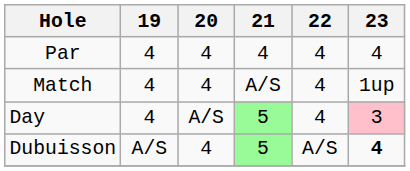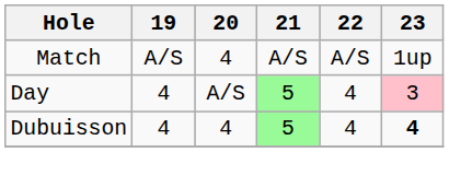 <table class="wikitable" style="text-align:center">
 <tr>
 <th>Hole</th>
 <th> 19 </th>
 <th> 20 </th>
 <th> 21 </th>
 <th> 22 </th>
 <th> 23 </th>
 </tr>
 <tr>
-<td>Par</td>
-<td>4</td>
-<td>4</td>
-<td>4</td>
-<td>4</td>
-<td>4</td>
-</tr>
-<tr>
 <td>Match</td>
-<td>4</td>
+<td>A/S</td>
 <td>4</td>
 <td>A/S</td>
-<td>4</td>
+<td>A/S</td>
 <td>1up</td>
 </tr>
 <tr>
 <td align=left> Day</td>
 <td>4</td>
 <td>A/S</td>
 <td style="background: PaleGreen;">5</td>
 <td>4</td>
 <td style="background: Pink;">3</td>
 </tr>
 <tr>
 <td align=left> Dubuisson</td>
-<td>A/S</td>
+<td>4</td>
 <td>4</td>
 <td style="background: PaleGreen;">5</td>
-<td>A/S</td>
+<td>4</td>
 <td><strong>4</strong></td>
 </tr>
 <tr>
 </tr>
 </table>
